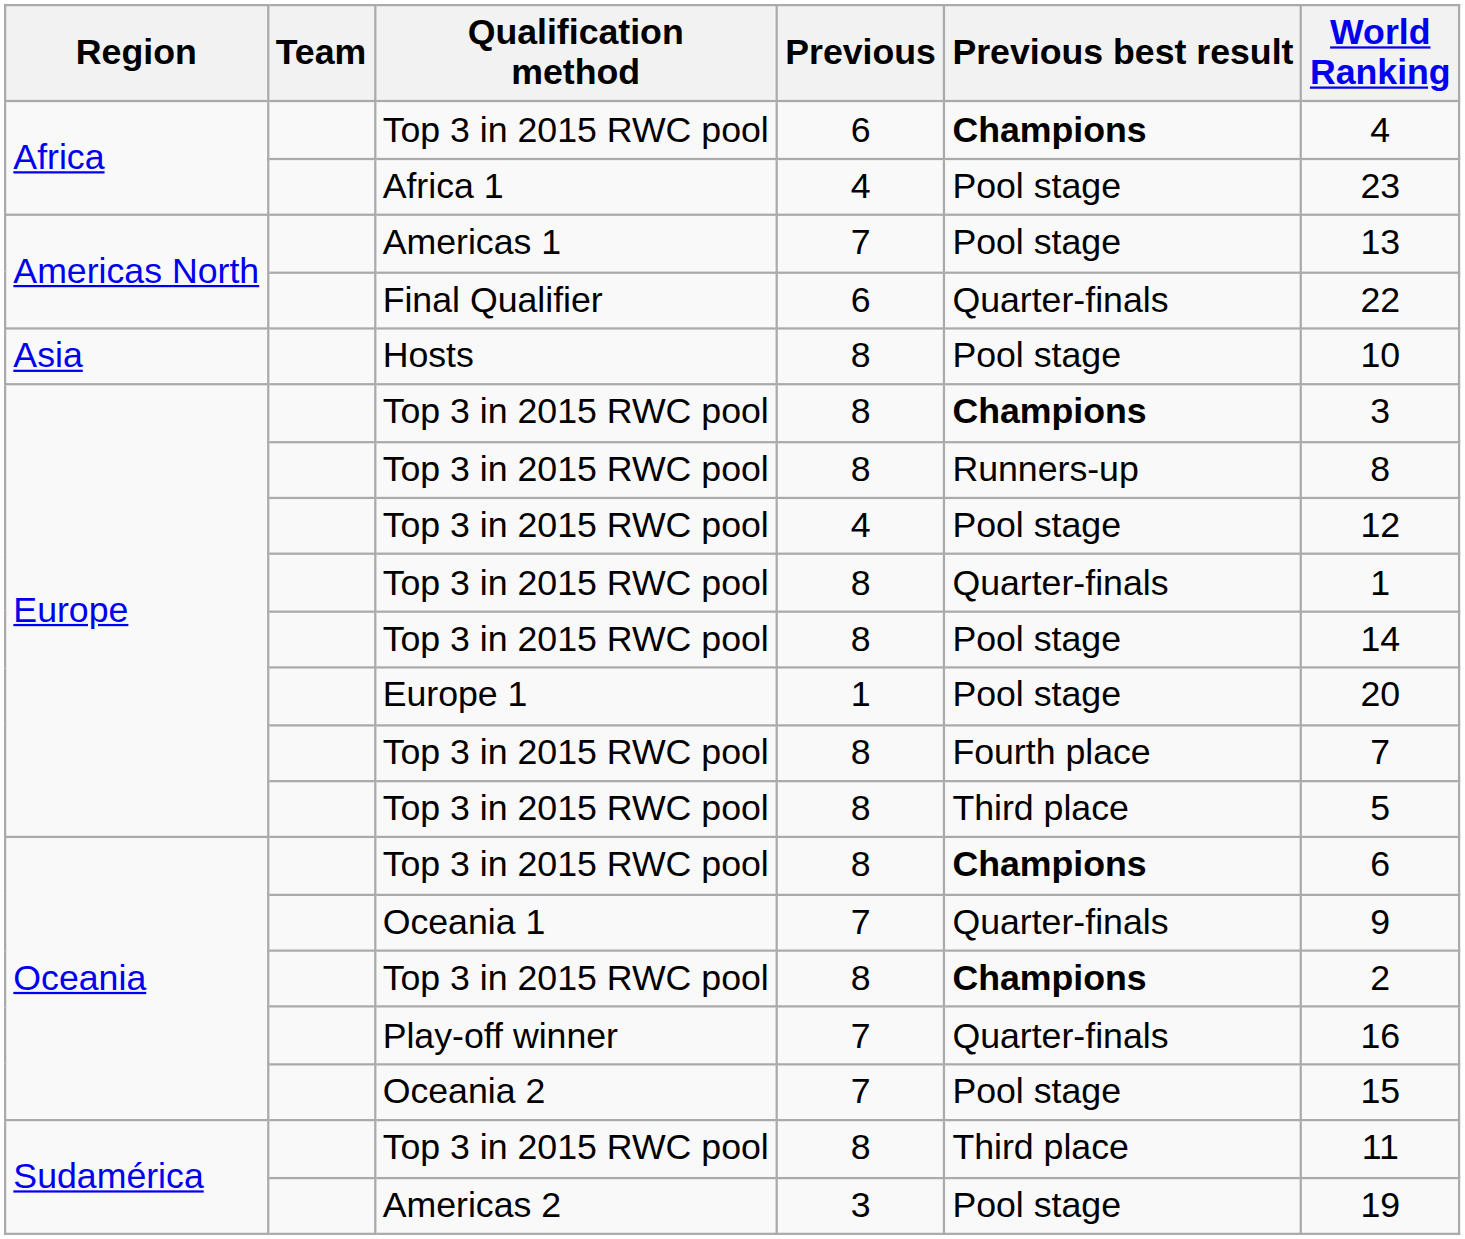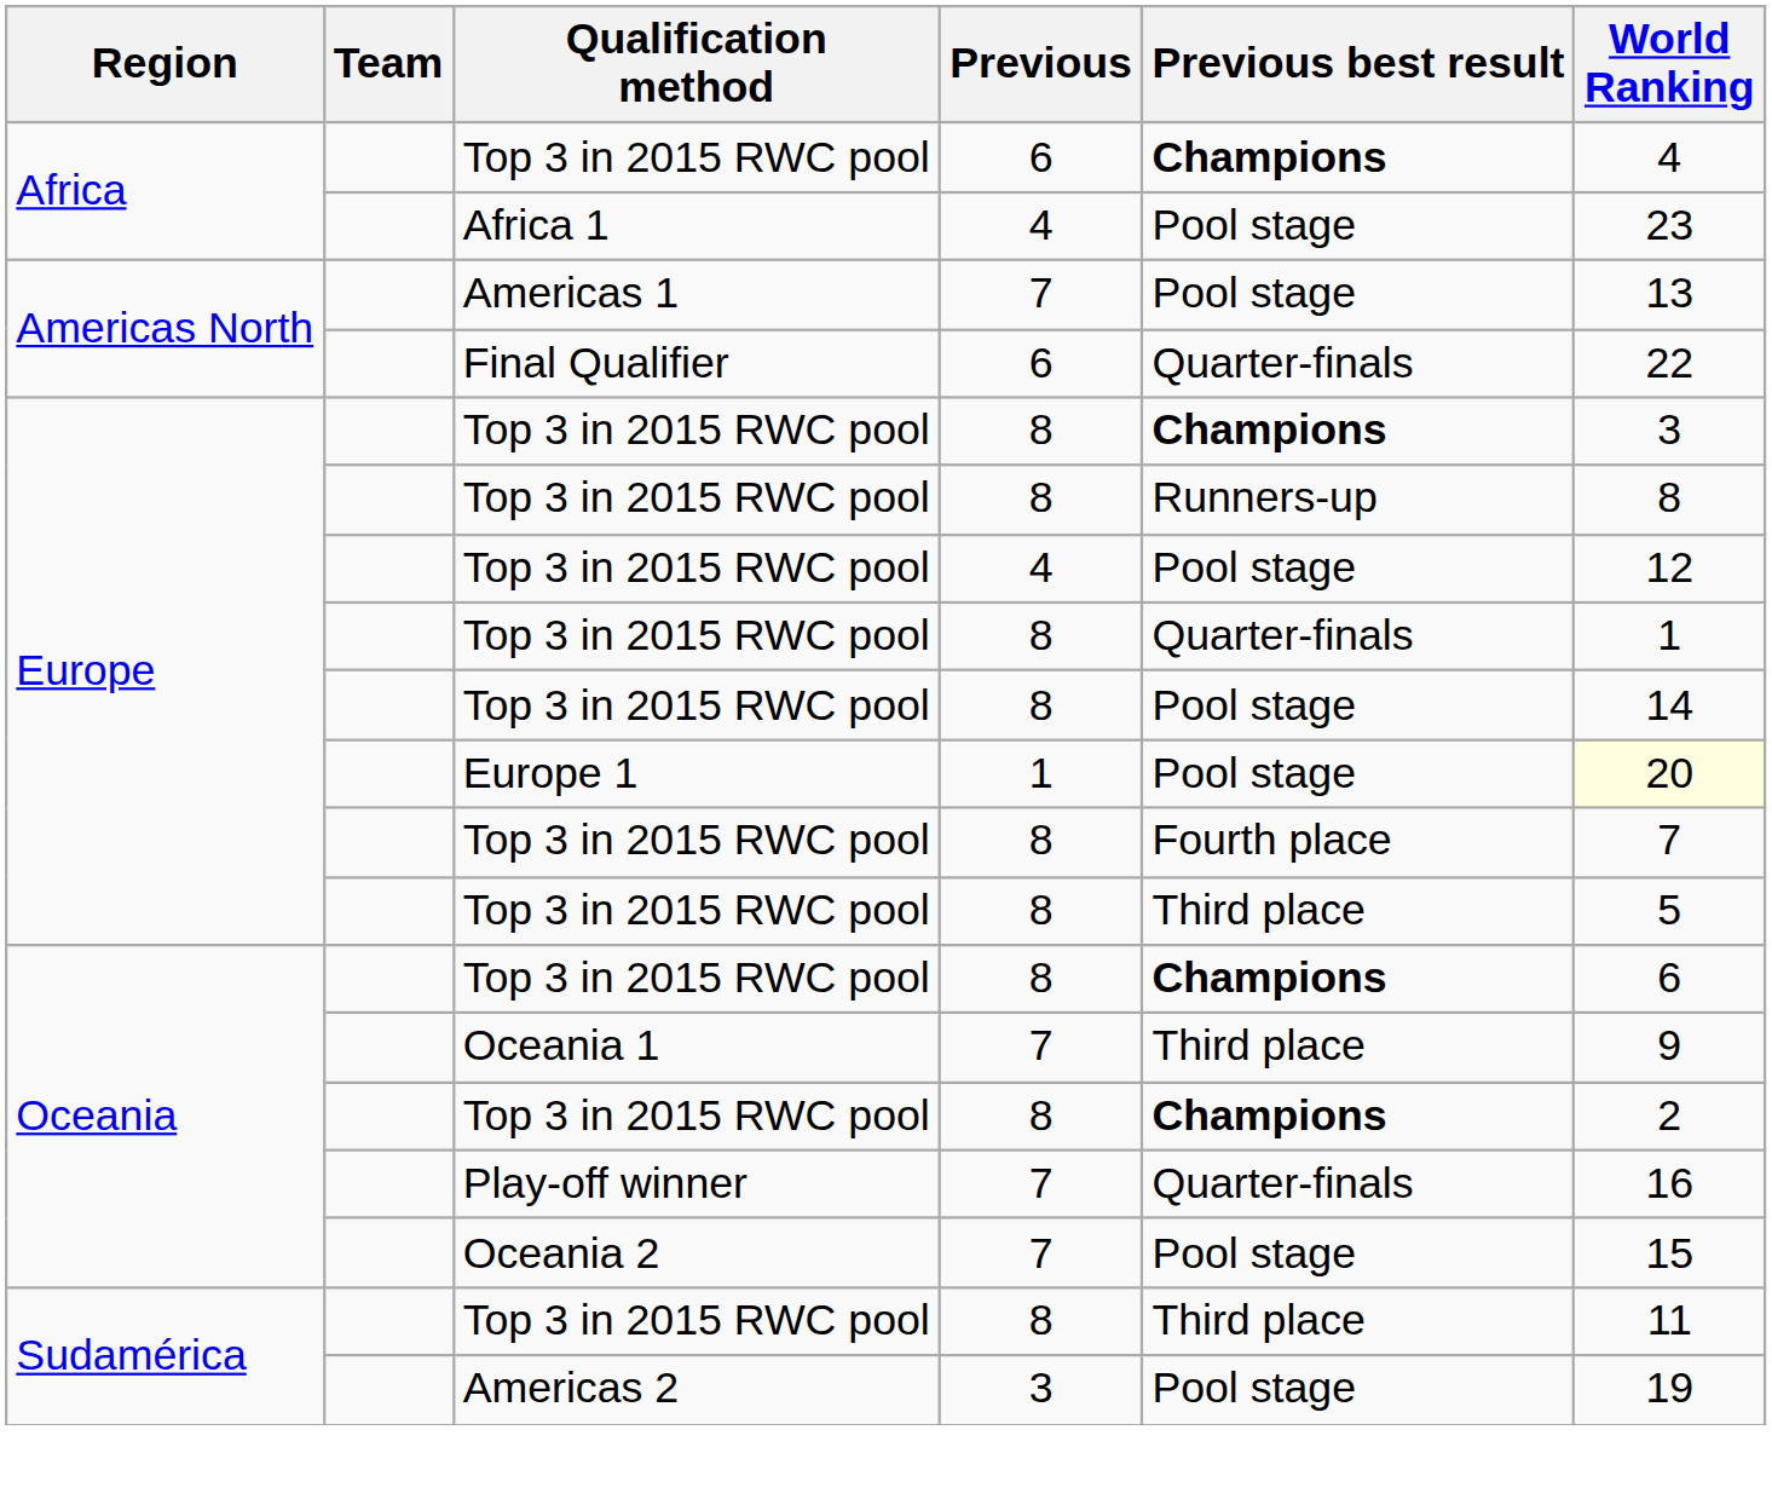 <table class="wikitable sortable">
 <tr>
 <th>Region</th>
 <th>Team</th>
 <th>Qualification<br>method</th>
 <th>Previous<br> </th>
 <th>Previous best result</th>
 <th><a href='#'>World<br>Ranking</a></th>
 </tr>
 <tr>
 <td rowspan=2><a href='#'>Africa</a></td>
 <td></td>
 <td>Top 3 in 2015 RWC pool</td>
 <td align=center>6</td>
 <td data-sort-value="1"><strong>Champions</strong> </td>
 <td align=center>4</td>
 </tr>
 <tr>
 <td></td>
 <td>Africa 1</td>
 <td align=center>4</td>
 <td data-sort-value="9">Pool stage</td>
 <td align=center>23</td>
 </tr>
 <tr>
 <td rowspan="2"><a href='#'>Americas North</a></td>
 <td></td>
 <td>Americas 1</td>
 <td align=center>7</td>
 <td data-sort-value="9">Pool stage</td>
 <td align=center>13</td>
 </tr>
 <tr>
 <td></td>
 <td>Final Qualifier</td>
 <td align=center>6</td>
 <td data-sort-value="9">Quarter-finals</td>
 <td align=center>22</td>
-</tr>
-<tr>
-<td rowspan=1><a href='#'>Asia</a></td>
-<td></td>
-<td>Hosts</td>
-<td align=center>8</td>
-<td data-sort-value="9">Pool stage</td>
-<td align=center>10</td>
 </tr>
 <tr>
 <td rowspan=8><a href='#'>Europe</a></td>
 <td></td>
 <td>Top 3 in 2015 RWC pool</td>
 <td align=center>8</td>
 <td data-sort-value="1"><strong>Champions</strong> </td>
 <td align=center>3</td>
 </tr>
 <tr>
 <td></td>
 <td>Top 3 in 2015 RWC pool</td>
 <td align=center>8</td>
 <td data-sort-value="2">Runners-up </td>
 <td align=center>8</td>
 </tr>
 <tr>
 <td></td>
 <td>Top 3 in 2015 RWC pool</td>
 <td align=center>4</td>
 <td data-sort-value="9">Pool stage</td>
 <td align=center>12</td>
 </tr>
 <tr>
 <td></td>
 <td>Top 3 in 2015 RWC pool</td>
 <td align=center>8</td>
 <td data-sort-value="5">Quarter-finals </td>
 <td align=center>1</td>
 </tr>
 <tr>
 <td></td>
 <td>Top 3 in 2015 RWC pool</td>
 <td align=center>8</td>
 <td data-sort-value="9">Pool stage</td>
 <td align=center>14</td>
 </tr>
 <tr>
 <td></td>
 <td>Europe 1</td>
 <td align=center>1</td>
 <td data-sort-value="9">Pool stage</td>
-<td align=center>20</td>
+<td align=center style="background: lightyellow;">20</td>
 </tr>
 <tr>
 <td></td>
 <td>Top 3 in 2015 RWC pool</td>
 <td align=center>8</td>
 <td data-sort-value="4">Fourth place </td>
 <td align=center>7</td>
 </tr>
 <tr>
 <td></td>
 <td>Top 3 in 2015 RWC pool</td>
 <td align=center>8</td>
 <td data-sort-value="3">Third place </td>
 <td align=center>5</td>
 </tr>
 <tr>
 <td rowspan=5><a href='#'>Oceania</a></td>
 <td></td>
 <td>Top 3 in 2015 RWC pool</td>
 <td align=center>8</td>
 <td data-sort-value="1"><strong>Champions</strong> </td>
 <td align=center>6</td>
 </tr>
 <tr>
 <td></td>
 <td>Oceania 1</td>
 <td align=center>7</td>
-<td data-sort-value="5">Quarter-finals </td>
+<td data-sort-value="3">Third place </td>
 <td align=center>9</td>
 </tr>
 <tr>
 <td></td>
 <td>Top 3 in 2015 RWC pool</td>
 <td align=center>8</td>
 <td data-sort-value="1"><strong>Champions</strong> </td>
 <td align=center>2</td>
 </tr>
 <tr>
 <td></td>
 <td>Play-off winner</td>
 <td align=center>7</td>
 <td data-sort-value="5">Quarter-finals </td>
 <td align=center>16</td>
 </tr>
 <tr>
 <td></td>
 <td>Oceania 2</td>
 <td align=center>7</td>
 <td data-sort-value="9">Pool stage</td>
 <td align=center>15</td>
 </tr>
 <tr>
 <td rowspan=2><a href='#'>Sudamérica</a></td>
 <td></td>
 <td>Top 3 in 2015 RWC pool</td>
 <td align=center>8</td>
 <td data-sort-value="3">Third place </td>
 <td align=center>11</td>
 </tr>
 <tr>
 <td></td>
 <td>Americas 2</td>
 <td align=center>3</td>
 <td data-sort-value="9">Pool stage</td>
 <td align=center>19</td>
 </tr>
 </table>
